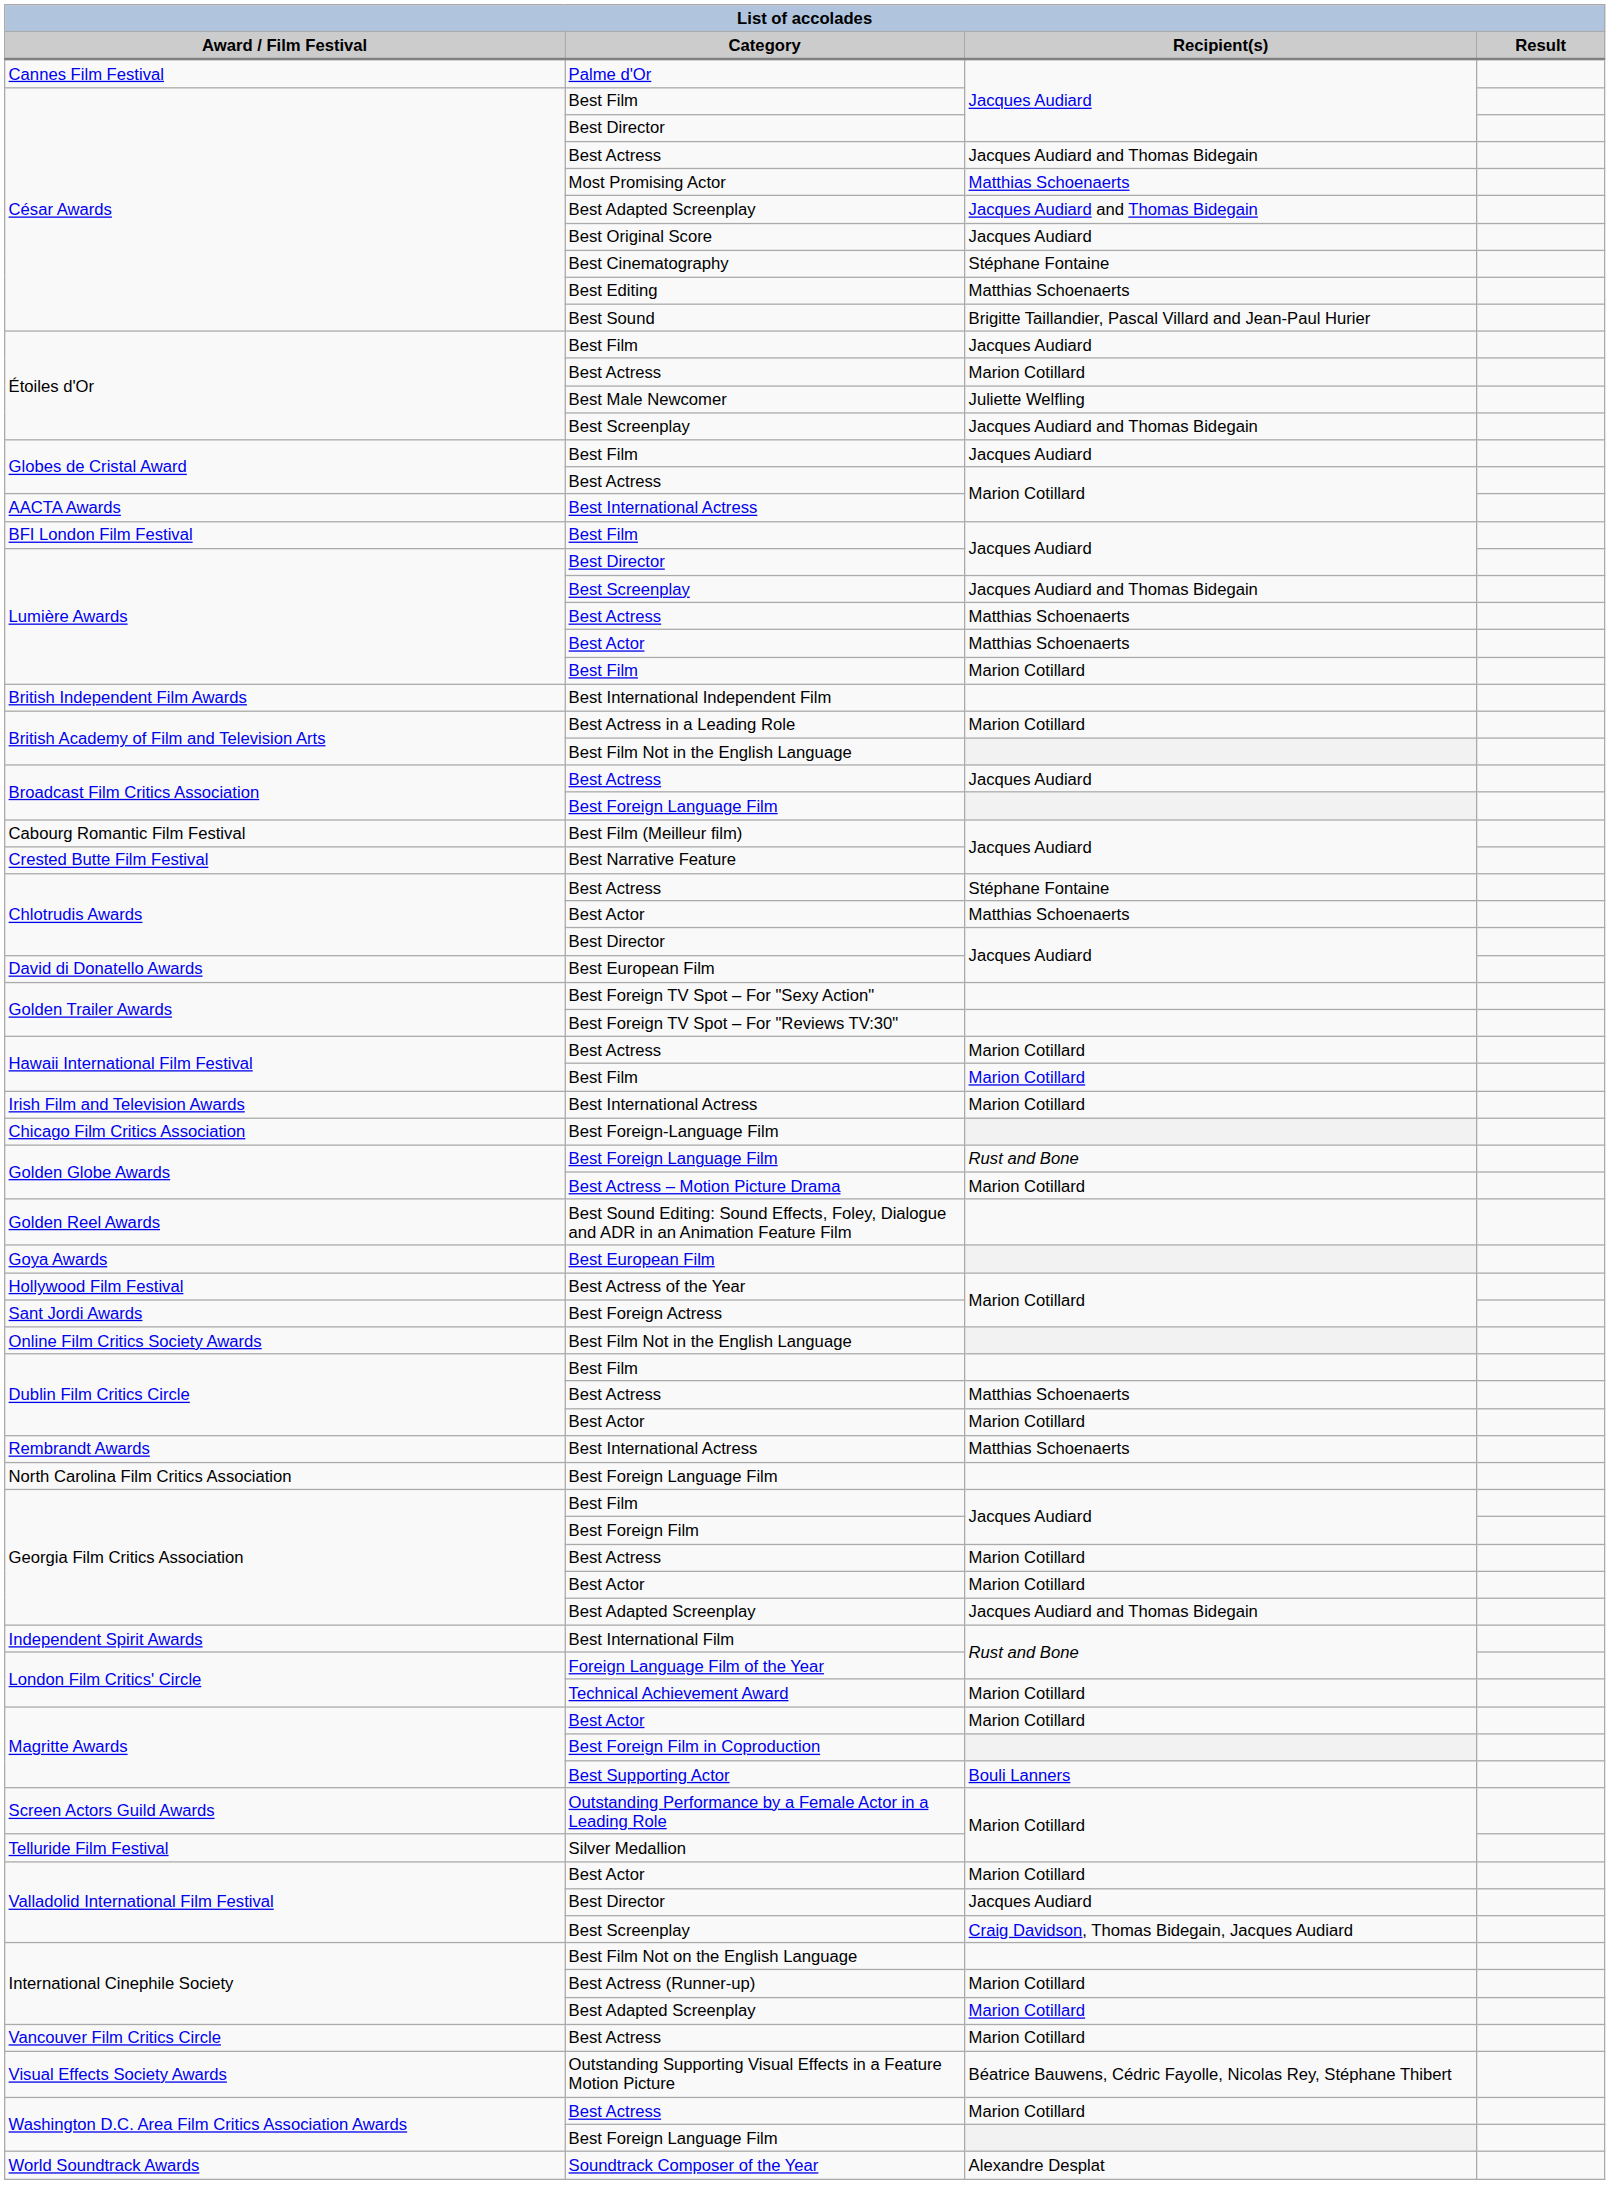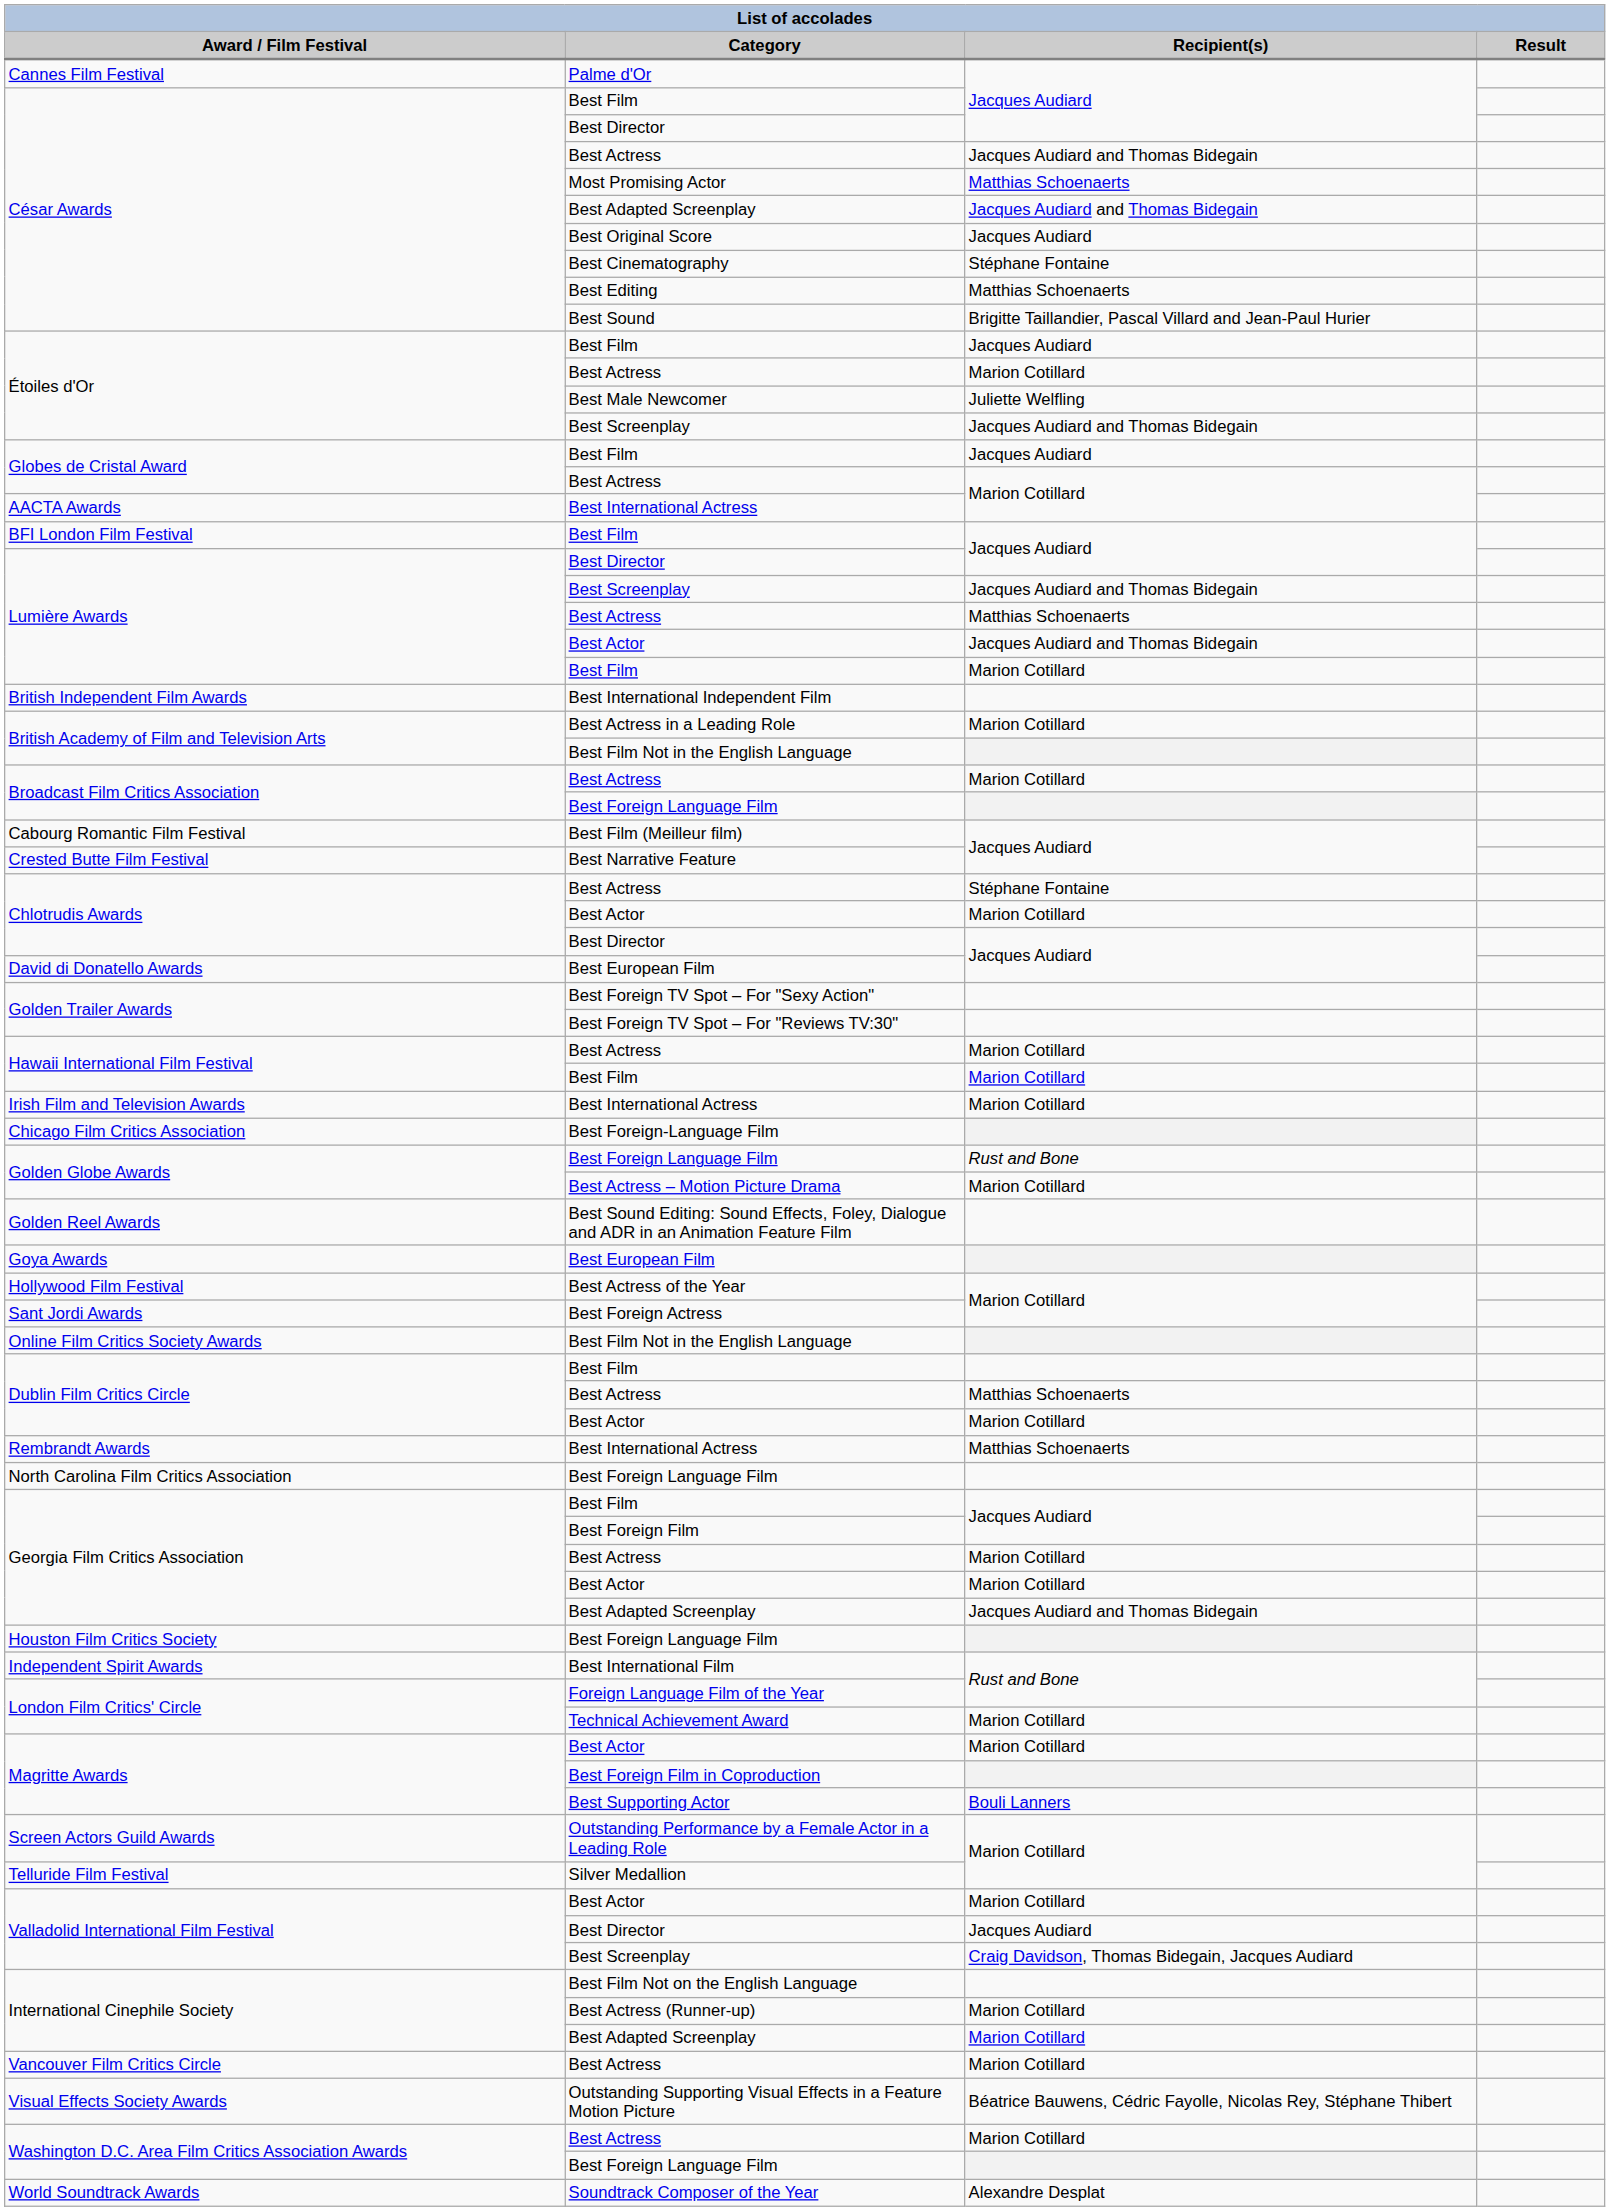 <table class="wikitable" style="font-size:small">
 <tr style="text-align:center;">
 <th colspan=4 style="background:#B0C4DE;">List of accolades</th>
 </tr>
 <tr style="text-align:center;">
 <th style="background:#ccc; width:35%;">Award / Film Festival</th>
 <th style="background:#ccc; width:25%;">Category</th>
 <th style="background:#ccc; width:32%;">Recipient(s)</th>
 <th style="background:#ccc; width:8%;">Result</th>
 </tr>
 <tr style="border-top:2px solid gray;">
 <td><a href='#'>Cannes Film Festival</a></td>
 <td><a href='#'>Palme d'Or</a></td>
 <td rowspan="3"><a href='#'>Jacques Audiard</a></td>
 <td></td>
 </tr>
 <tr>
 <td rowspan="9"><a href='#'>César Awards</a></td>
 <td>Best Film</td>
 <td></td>
 </tr>
 <tr>
 <td>Best Director</td>
 <td></td>
 </tr>
 <tr>
 <td>Best Actress</td>
 <td>Jacques Audiard and Thomas Bidegain</td>
 <td></td>
 </tr>
 <tr>
 <td>Most Promising Actor</td>
 <td><a href='#'>Matthias Schoenaerts</a></td>
 <td></td>
 </tr>
 <tr>
 <td>Best Adapted Screenplay</td>
 <td><a href='#'>Jacques Audiard</a> and <a href='#'>Thomas Bidegain</a></td>
 <td></td>
 </tr>
 <tr>
 <td>Best Original Score</td>
 <td>Jacques Audiard</td>
 <td></td>
 </tr>
 <tr>
 <td>Best Cinematography</td>
 <td>Stéphane Fontaine</td>
 <td></td>
 </tr>
 <tr>
 <td>Best Editing</td>
 <td>Matthias Schoenaerts</td>
 <td></td>
 </tr>
 <tr>
 <td>Best Sound</td>
 <td>Brigitte Taillandier, Pascal Villard and Jean-Paul Hurier</td>
 <td></td>
 </tr>
 <tr>
 <td rowspan="4">Étoiles d'Or</td>
 <td>Best Film</td>
 <td>Jacques Audiard</td>
 <td></td>
 </tr>
 <tr>
 <td>Best Actress</td>
 <td>Marion Cotillard</td>
 <td></td>
 </tr>
 <tr>
 <td>Best Male Newcomer</td>
 <td>Juliette Welfling</td>
 <td></td>
 </tr>
 <tr>
 <td>Best Screenplay</td>
 <td>Jacques Audiard and Thomas Bidegain</td>
 <td></td>
 </tr>
 <tr>
 <td rowspan="2"><a href='#'>Globes de Cristal Award</a></td>
 <td>Best Film</td>
 <td>Jacques Audiard</td>
 <td></td>
 </tr>
 <tr>
 <td>Best Actress</td>
 <td rowspan="2">Marion Cotillard</td>
 <td></td>
 </tr>
 <tr>
 <td><a href='#'>AACTA Awards</a></td>
 <td><a href='#'>Best International Actress</a></td>
 <td></td>
 </tr>
 <tr>
 <td><a href='#'>BFI London Film Festival</a></td>
 <td><a href='#'>Best Film</a></td>
 <td rowspan="2">Jacques Audiard</td>
 <td></td>
 </tr>
 <tr>
 <td rowspan="5"><a href='#'>Lumière Awards</a></td>
 <td><a href='#'>Best Director</a></td>
 <td></td>
 </tr>
 <tr>
 <td><a href='#'>Best Screenplay</a></td>
 <td>Jacques Audiard and Thomas Bidegain</td>
 <td></td>
 </tr>
 <tr>
 <td><a href='#'>Best Actress</a></td>
 <td>Matthias Schoenaerts</td>
 <td></td>
 </tr>
 <tr>
 <td><a href='#'>Best Actor</a></td>
-<td>Matthias Schoenaerts</td>
+<td>Jacques Audiard and Thomas Bidegain</td>
 <td></td>
 </tr>
 <tr>
 <td><a href='#'>Best Film</a></td>
 <td>Marion Cotillard</td>
 <td></td>
 </tr>
 <tr>
 <td><a href='#'>British Independent Film Awards</a></td>
 <td>Best International Independent Film</td>
 <td></td>
 <td></td>
 </tr>
 <tr>
 <td rowspan="2"><a href='#'>British Academy of Film and Television Arts</a></td>
 <td>Best Actress in a Leading Role</td>
 <td>Marion Cotillard</td>
 <td></td>
 </tr>
 <tr>
 <td>Best Film Not in the English Language</td>
 <th></th>
 <td></td>
 </tr>
 <tr>
 <td rowspan="2"><a href='#'>Broadcast Film Critics Association</a></td>
 <td><a href='#'>Best Actress</a></td>
-<td>Jacques Audiard</td>
+<td>Marion Cotillard</td>
 <td></td>
 </tr>
 <tr>
 <td><a href='#'>Best Foreign Language Film</a></td>
 <th></th>
 <td></td>
 </tr>
 <tr>
 <td>Cabourg Romantic Film Festival</td>
 <td>Best Film (Meilleur film)</td>
 <td rowspan="2">Jacques Audiard</td>
 <td></td>
 </tr>
 <tr>
 <td><a href='#'>Crested Butte Film Festival</a></td>
 <td>Best Narrative Feature</td>
 <td></td>
 </tr>
 <tr>
 <td rowspan="3"><a href='#'>Chlotrudis Awards</a></td>
 <td>Best Actress</td>
 <td>Stéphane Fontaine</td>
 <td></td>
 </tr>
 <tr>
 <td>Best Actor</td>
-<td>Matthias Schoenaerts</td>
+<td>Marion Cotillard</td>
 <td></td>
 </tr>
 <tr>
 <td>Best Director</td>
 <td rowspan="2">Jacques Audiard</td>
 <td></td>
 </tr>
 <tr>
 <td><a href='#'>David di Donatello Awards</a></td>
 <td>Best European Film</td>
 <td></td>
 </tr>
 <tr>
 <td rowspan="2"><a href='#'>Golden Trailer Awards</a></td>
 <td>Best Foreign TV Spot – For "Sexy Action"</td>
 <td></td>
 <td></td>
 </tr>
 <tr>
 <td>Best Foreign TV Spot – For "Reviews TV:30"</td>
 <td></td>
 <td></td>
 </tr>
 <tr>
 <td rowspan="2"><a href='#'>Hawaii International Film Festival</a></td>
 <td>Best Actress</td>
 <td>Marion Cotillard</td>
 <td></td>
 </tr>
 <tr>
 <td>Best Film</td>
 <td><a href='#'>Marion Cotillard</a></td>
 <td></td>
 </tr>
 <tr>
 <td><a href='#'>Irish Film and Television Awards</a></td>
 <td>Best International Actress</td>
 <td>Marion Cotillard</td>
 <td></td>
 </tr>
 <tr>
 <td><a href='#'>Chicago Film Critics Association</a></td>
 <td>Best Foreign-Language Film</td>
 <th></th>
 <td></td>
 </tr>
 <tr>
 <td rowspan="2"><a href='#'>Golden Globe Awards</a></td>
 <td><a href='#'>Best Foreign Language Film</a></td>
 <td><em>Rust and Bone</em></td>
 <td></td>
 </tr>
 <tr>
 <td><a href='#'>Best Actress – Motion Picture Drama</a></td>
 <td>Marion Cotillard</td>
 <td></td>
 </tr>
 <tr>
 <td><a href='#'>Golden Reel Awards</a></td>
 <td>Best Sound Editing: Sound Effects, Foley, Dialogue and ADR in an Animation Feature Film</td>
 <td></td>
 <td></td>
 </tr>
 <tr>
 <td><a href='#'>Goya Awards</a></td>
 <td><a href='#'>Best European Film</a></td>
 <th></th>
 <td></td>
 </tr>
 <tr>
 <td><a href='#'>Hollywood Film Festival</a></td>
 <td>Best Actress of the Year</td>
 <td rowspan="2">Marion Cotillard</td>
 <td></td>
 </tr>
 <tr>
 <td><a href='#'>Sant Jordi Awards</a></td>
 <td>Best Foreign Actress</td>
 <td></td>
 </tr>
 <tr>
 <td><a href='#'>Online Film Critics Society Awards</a></td>
 <td>Best Film Not in the English Language</td>
 <th></th>
 <td></td>
 </tr>
 <tr>
 <td rowspan="3"><a href='#'>Dublin Film Critics Circle</a></td>
 <td>Best Film</td>
 <td></td>
 <td></td>
 </tr>
 <tr>
 <td>Best Actress</td>
 <td>Matthias Schoenaerts</td>
 <td></td>
 </tr>
 <tr>
 <td>Best Actor</td>
 <td>Marion Cotillard</td>
 <td></td>
 </tr>
 <tr>
 <td><a href='#'>Rembrandt Awards</a></td>
 <td>Best International Actress</td>
 <td>Matthias Schoenaerts</td>
 <td></td>
 </tr>
 <tr>
 <td>North Carolina Film Critics Association</td>
 <td>Best Foreign Language Film</td>
 <td></td>
 <td></td>
 </tr>
 <tr>
 <td rowspan="5">Georgia Film Critics Association</td>
 <td>Best Film</td>
 <td rowspan="2">Jacques Audiard</td>
 <td></td>
 </tr>
 <tr>
 <td>Best Foreign Film</td>
 <td></td>
 </tr>
 <tr>
 <td>Best Actress</td>
 <td>Marion Cotillard</td>
 <td></td>
 </tr>
 <tr>
 <td>Best Actor</td>
 <td>Marion Cotillard</td>
 <td></td>
 </tr>
 <tr>
 <td>Best Adapted Screenplay</td>
 <td>Jacques Audiard and Thomas Bidegain</td>
 <td></td>
 </tr>
 <tr>
+<td><a href='#'>Houston Film Critics Society</a></td>
+<td>Best Foreign Language Film</td>
+<th></th>
+<td></td>
+</tr>
+<tr>
 <td><a href='#'>Independent Spirit Awards</a></td>
 <td>Best International Film</td>
 <td rowspan="2"><em>Rust and Bone</em></td>
 <td></td>
 </tr>
 <tr>
 <td rowspan="2"><a href='#'>London Film Critics' Circle</a></td>
 <td><a href='#'>Foreign Language Film of the Year</a></td>
 <td></td>
 </tr>
 <tr>
 <td><a href='#'>Technical Achievement Award</a></td>
 <td>Marion Cotillard</td>
 <td></td>
 </tr>
 <tr>
 <td rowspan="3"><a href='#'>Magritte Awards</a></td>
 <td><a href='#'>Best Actor</a></td>
 <td>Marion Cotillard</td>
 <td></td>
 </tr>
 <tr>
 <td><a href='#'>Best Foreign Film in Coproduction</a></td>
 <th></th>
 <td></td>
 </tr>
 <tr>
 <td><a href='#'>Best Supporting Actor</a></td>
 <td><a href='#'>Bouli Lanners</a></td>
 <td></td>
 </tr>
 <tr>
 <td><a href='#'>Screen Actors Guild Awards</a></td>
 <td><a href='#'>Outstanding Performance by a Female Actor in a Leading Role</a></td>
 <td rowspan="2">Marion Cotillard</td>
 <td></td>
 </tr>
 <tr>
 <td><a href='#'>Telluride Film Festival</a></td>
 <td>Silver Medallion</td>
 <td></td>
 </tr>
 <tr>
 <td rowspan="3"><a href='#'>Valladolid International Film Festival</a></td>
 <td>Best Actor</td>
 <td>Marion Cotillard</td>
 <td></td>
 </tr>
 <tr>
 <td>Best Director</td>
 <td>Jacques Audiard</td>
 <td></td>
 </tr>
 <tr>
 <td>Best Screenplay</td>
 <td><a href='#'>Craig Davidson</a>, Thomas Bidegain, Jacques Audiard</td>
 <td></td>
 </tr>
 <tr>
 <td rowspan="3">International Cinephile Society</td>
 <td>Best Film Not on the English Language</td>
 <td></td>
 <td></td>
 </tr>
 <tr>
 <td>Best Actress (Runner-up)</td>
 <td>Marion Cotillard</td>
 <td></td>
 </tr>
 <tr>
 <td>Best Adapted Screenplay</td>
 <td><a href='#'>Marion Cotillard</a></td>
 <td></td>
 </tr>
 <tr>
 <td><a href='#'>Vancouver Film Critics Circle</a></td>
 <td>Best Actress</td>
 <td>Marion Cotillard</td>
 <td></td>
 </tr>
 <tr>
 <td><a href='#'>Visual Effects Society Awards</a></td>
 <td>Outstanding Supporting Visual Effects in a Feature Motion Picture</td>
 <td>Béatrice Bauwens, Cédric Fayolle, Nicolas Rey, Stéphane Thibert</td>
 <td></td>
 </tr>
 <tr>
 <td rowspan="2"><a href='#'>Washington D.C. Area Film Critics Association Awards</a></td>
 <td><a href='#'>Best Actress</a></td>
 <td>Marion Cotillard</td>
 <td></td>
 </tr>
 <tr>
 <td>Best Foreign Language Film</td>
 <th></th>
 <td></td>
 </tr>
 <tr>
 <td><a href='#'>World Soundtrack Awards</a></td>
 <td><a href='#'>Soundtrack Composer of the Year</a></td>
 <td>Alexandre Desplat</td>
 <td></td>
 </tr>
 </table>
